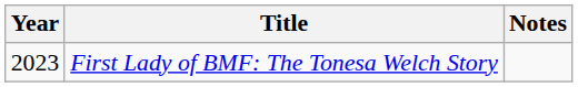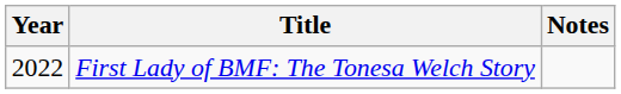 <table class="wikitable sortable">
 <tr>
 <th>Year</th>
 <th>Title</th>
 <th>Notes</th>
 </tr>
 <tr>
-<td>2023</td>
+<td>2022</td>
 <td><em><a href='#'>First Lady of BMF: The Tonesa Welch Story</a></em></td>
 <td></td>
 </tr>
 </table>
